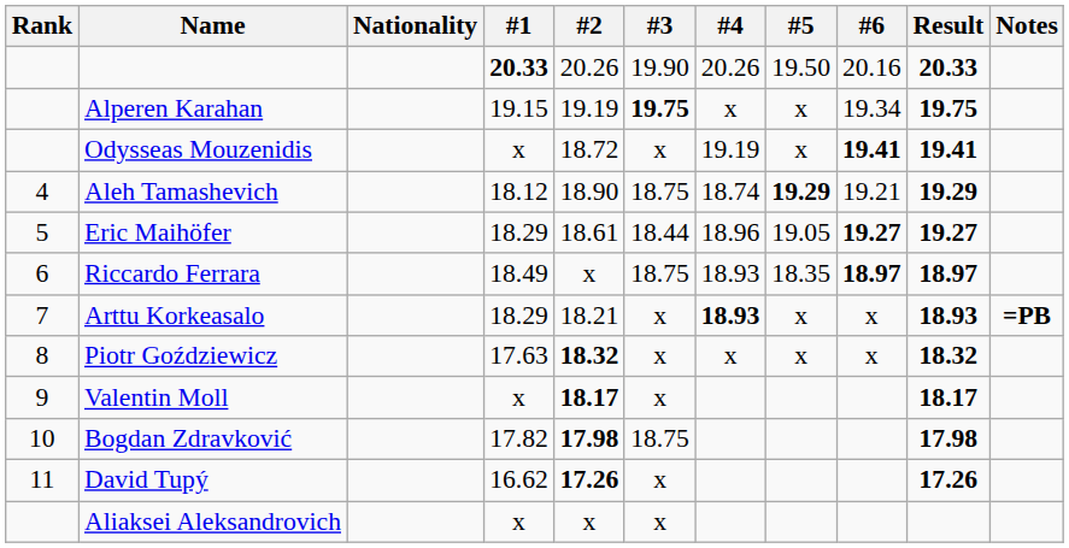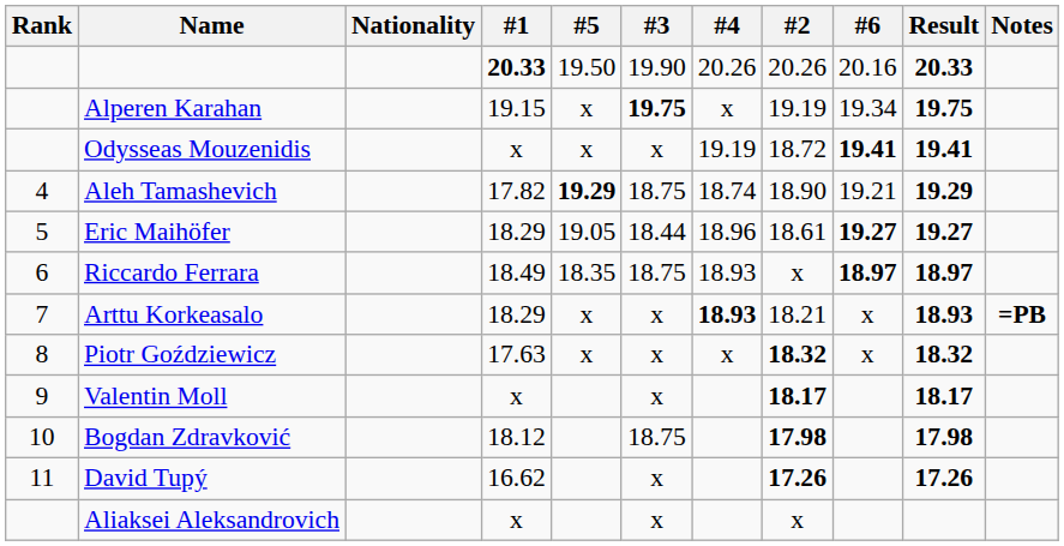 <table class="wikitable sortable" style="text-align:center">
 <tr>
 <th>Rank</th>
 <th>Name</th>
 <th>Nationality</th>
 <th>#1</th>
-<th>#2</th>
+<th>#5</th>
 <th>#3</th>
 <th>#4</th>
-<th>#5</th>
+<th>#2</th>
 <th>#6</th>
 <th>Result</th>
 <th>Notes</th>
 </tr>
 <tr>
 <td></td>
 <td align=left></td>
 <td align=left></td>
 <td><strong>20.33</strong></td>
-<td>20.26</td>
+<td>19.50</td>
 <td>19.90</td>
 <td>20.26</td>
-<td>19.50</td>
+<td>20.26</td>
 <td>20.16</td>
 <td><strong>20.33</strong></td>
 <td></td>
 </tr>
 <tr>
 <td></td>
 <td align=left><a href='#'>Alperen Karahan</a></td>
 <td align=left></td>
 <td>19.15</td>
-<td>19.19</td>
+<td>x</td>
 <td><strong>19.75</strong></td>
 <td>x</td>
-<td>x</td>
+<td>19.19</td>
 <td>19.34</td>
 <td><strong>19.75</strong></td>
 <td></td>
 </tr>
 <tr>
 <td></td>
 <td align=left><a href='#'>Odysseas Mouzenidis</a></td>
 <td align=left></td>
 <td>x</td>
-<td>18.72</td>
+<td>x</td>
 <td>x</td>
 <td>19.19</td>
-<td>x</td>
+<td>18.72</td>
 <td><strong>19.41</strong></td>
 <td><strong>19.41</strong></td>
 <td></td>
 </tr>
 <tr>
 <td>4</td>
 <td align=left><a href='#'>Aleh Tamashevich</a></td>
 <td align=left></td>
-<td>18.12</td>
-<td>18.90</td>
+<td>17.82</td>
+<td><strong>19.29</strong></td>
 <td>18.75</td>
 <td>18.74</td>
-<td><strong>19.29</strong></td>
+<td>18.90</td>
 <td>19.21</td>
 <td><strong>19.29</strong></td>
 <td></td>
 </tr>
 <tr>
 <td>5</td>
 <td align=left><a href='#'>Eric Maihöfer</a></td>
 <td align=left></td>
 <td>18.29</td>
-<td>18.61</td>
+<td>19.05</td>
 <td>18.44</td>
 <td>18.96</td>
-<td>19.05</td>
+<td>18.61</td>
 <td><strong>19.27</strong></td>
 <td><strong>19.27</strong></td>
 <td></td>
 </tr>
 <tr>
 <td>6</td>
 <td align=left><a href='#'>Riccardo Ferrara</a></td>
 <td align=left></td>
 <td>18.49</td>
-<td>x</td>
+<td>18.35</td>
 <td>18.75</td>
 <td>18.93</td>
-<td>18.35</td>
+<td>x</td>
 <td><strong>18.97</strong></td>
 <td><strong>18.97</strong></td>
 <td></td>
 </tr>
 <tr>
 <td>7</td>
 <td align=left><a href='#'>Arttu Korkeasalo</a></td>
 <td align=left></td>
 <td>18.29</td>
-<td>18.21</td>
+<td>x</td>
 <td>x</td>
 <td><strong>18.93</strong></td>
-<td>x</td>
+<td>18.21</td>
 <td>x</td>
 <td><strong>18.93</strong></td>
 <td><strong>=PB</strong></td>
 </tr>
 <tr>
 <td>8</td>
 <td align=left><a href='#'>Piotr Goździewicz</a></td>
 <td align=left></td>
 <td>17.63</td>
-<td><strong>18.32</strong></td>
 <td>x</td>
 <td>x</td>
 <td>x</td>
+<td><strong>18.32</strong></td>
 <td>x</td>
 <td><strong>18.32</strong></td>
 <td></td>
 </tr>
 <tr>
 <td>9</td>
 <td align=left><a href='#'>Valentin Moll</a></td>
 <td align=left></td>
 <td>x</td>
-<td><strong>18.17</strong></td>
+<td></td>
 <td>x</td>
 <td></td>
-<td></td>
+<td><strong>18.17</strong></td>
 <td></td>
 <td><strong>18.17</strong></td>
 <td></td>
 </tr>
 <tr>
 <td>10</td>
 <td align=left><a href='#'>Bogdan Zdravković</a></td>
 <td align=left></td>
-<td>17.82</td>
-<td><strong>17.98</strong></td>
+<td>18.12</td>
+<td></td>
 <td>18.75</td>
 <td></td>
-<td></td>
+<td><strong>17.98</strong></td>
 <td></td>
 <td><strong>17.98</strong></td>
 <td></td>
 </tr>
 <tr>
 <td>11</td>
 <td align=left><a href='#'>David Tupý</a></td>
 <td align=left></td>
 <td>16.62</td>
-<td><strong>17.26</strong></td>
+<td></td>
 <td>x</td>
 <td></td>
-<td></td>
+<td><strong>17.26</strong></td>
 <td></td>
 <td><strong>17.26</strong></td>
 <td></td>
 </tr>
 <tr>
 <td></td>
 <td align=left><a href='#'>Aliaksei Aleksandrovich</a></td>
 <td align=left></td>
 <td>x</td>
-<td>x</td>
+<td></td>
 <td>x</td>
 <td></td>
-<td></td>
+<td>x</td>
 <td></td>
 <td><strong></strong></td>
 <td></td>
 </tr>
 </table>
